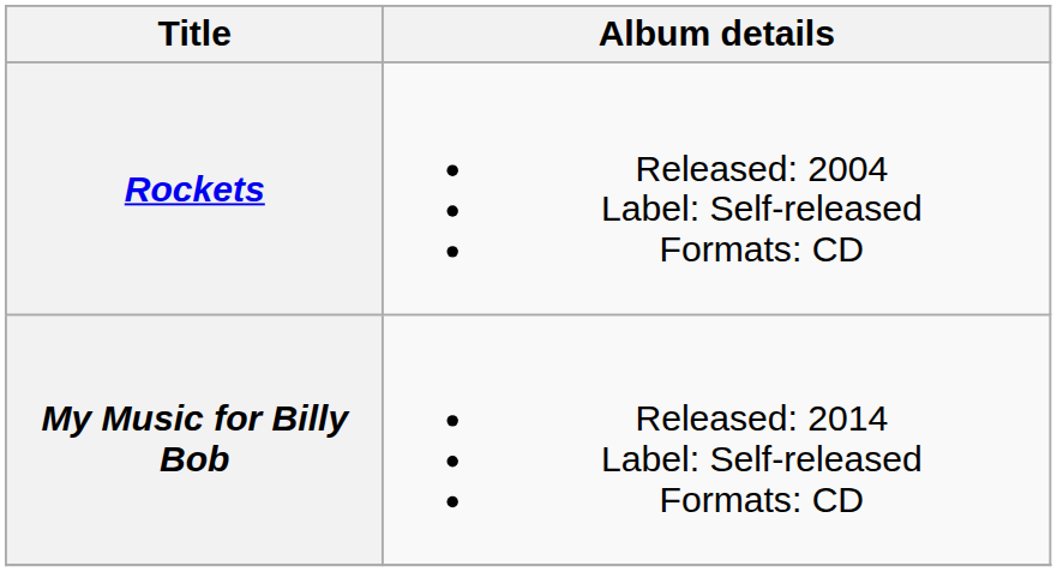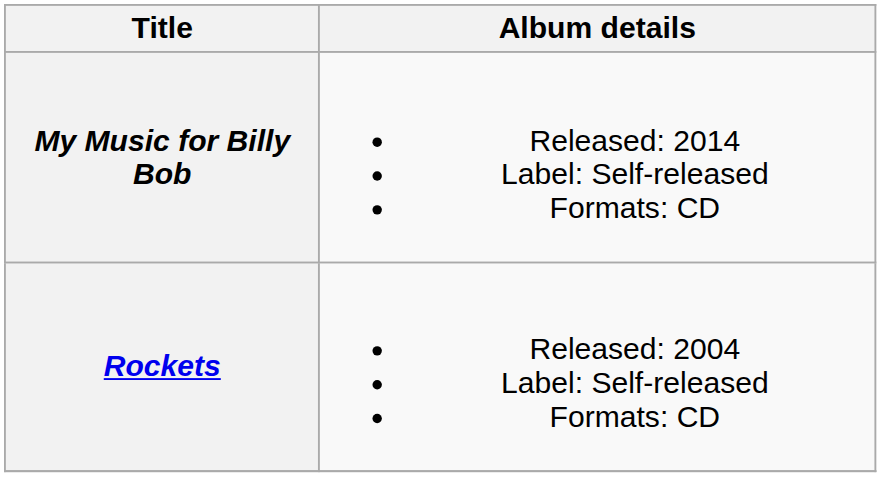 <table class="wikitable plainrowheaders" style="text-align:center;">
 <tr>
 <th scope="col" style="width:10em;">Title</th>
 <th scope="col" style="width:18em;">Album details</th>
 </tr>
 <tr>
+<th scope="row"><em>My Music for Billy Bob</em></th>
+<td><br><ul><li>Released: 2014</li><li>Label: Self-released</li><li>Formats: CD</li></ul></td>
+</tr>
+<tr>
 <th scope="row"><em><a href='#'>Rockets</a></em></th>
 <td><br><ul><li>Released: 2004</li><li>Label: Self-released</li><li>Formats: CD</li></ul></td>
 </tr>
 <tr>
-<th scope="row"><em>My Music for Billy Bob</em></th>
-<td><br><ul><li>Released: 2014</li><li>Label: Self-released</li><li>Formats: CD</li></ul></td>
-</tr>
-<tr>
 </tr>
 </table>
